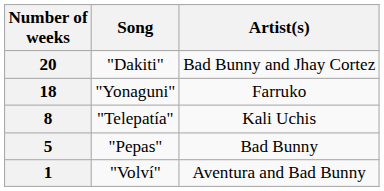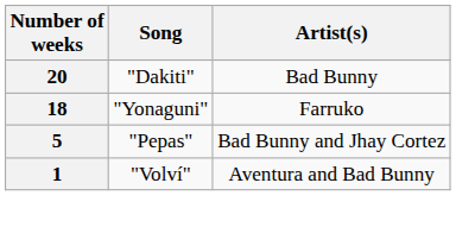 <table class="wikitable plainrowheaders" style="text-align:center">
 <tr>
 <th>Number of<br>weeks</th>
 <th>Song</th>
 <th>Artist(s)</th>
 </tr>
 <tr>
 <th scope="row" style="text-align:center">20</th>
 <td>"Dakiti"</td>
-<td>Bad Bunny and Jhay Cortez</td>
+<td>Bad Bunny</td>
 </tr>
 <tr>
 <th scope="row" style="text-align:center">18</th>
 <td>"Yonaguni"</td>
 <td>Farruko</td>
 </tr>
 <tr>
-<th scope="row" style="text-align:center">8</th>
-<td>"Telepatía"</td>
-<td>Kali Uchis</td>
-</tr>
-<tr>
 <th scope="row" style="text-align:center">5</th>
 <td>"Pepas"</td>
-<td>Bad Bunny</td>
+<td>Bad Bunny and Jhay Cortez</td>
 </tr>
 <tr>
 <th scope="row" style="text-align:center">1</th>
 <td>"Volví"</td>
 <td>Aventura and Bad Bunny</td>
 </tr>
 </table>
